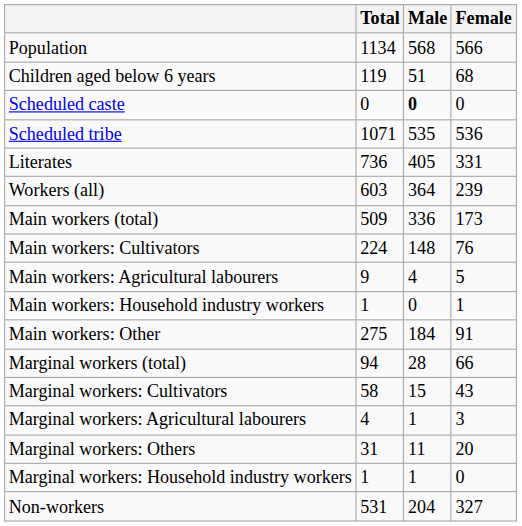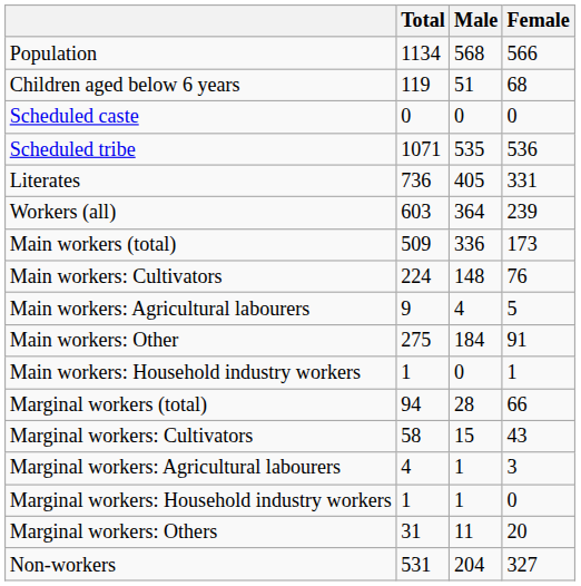 <table class="wikitable sortable">
 <tr>
 <th></th>
 <th>Total</th>
 <th>Male</th>
 <th>Female</th>
 </tr>
 <tr>
 <td>Population</td>
 <td>1134</td>
 <td>568</td>
 <td>566</td>
 </tr>
 <tr>
 <td>Children aged below 6 years</td>
 <td>119</td>
 <td>51</td>
 <td>68</td>
 </tr>
 <tr>
 <td><a href='#'>Scheduled caste</a></td>
 <td>0</td>
-<td><strong>0</strong></td>
+<td>0</td>
 <td>0</td>
 </tr>
 <tr>
 <td><a href='#'>Scheduled tribe</a></td>
 <td>1071</td>
 <td>535</td>
 <td>536</td>
 </tr>
 <tr>
 <td>Literates</td>
 <td>736</td>
 <td>405</td>
 <td>331</td>
 </tr>
 <tr>
 <td>Workers (all)</td>
 <td>603</td>
 <td>364</td>
 <td>239</td>
 </tr>
 <tr>
 <td>Main workers (total)</td>
 <td>509</td>
 <td>336</td>
 <td>173</td>
 </tr>
 <tr>
 <td>Main workers: Cultivators</td>
 <td>224</td>
 <td>148</td>
 <td>76</td>
 </tr>
 <tr>
 <td>Main workers: Agricultural labourers</td>
 <td>9</td>
 <td>4</td>
 <td>5</td>
 </tr>
 <tr>
+<td>Main workers: Other</td>
+<td>275</td>
+<td>184</td>
+<td>91</td>
+</tr>
+<tr>
 <td>Main workers: Household industry workers</td>
 <td>1</td>
 <td>0</td>
 <td>1</td>
-</tr>
-<tr>
-<td>Main workers: Other</td>
-<td>275</td>
-<td>184</td>
-<td>91</td>
 </tr>
 <tr>
 <td>Marginal workers (total)</td>
 <td>94</td>
 <td>28</td>
 <td>66</td>
 </tr>
 <tr>
 <td>Marginal workers: Cultivators</td>
 <td>58</td>
 <td>15</td>
 <td>43</td>
 </tr>
 <tr>
 <td>Marginal workers: Agricultural labourers</td>
 <td>4</td>
 <td>1</td>
 <td>3</td>
 </tr>
 <tr>
+<td>Marginal workers: Household industry workers</td>
+<td>1</td>
+<td>1</td>
+<td>0</td>
+</tr>
+<tr>
 <td>Marginal workers: Others</td>
 <td>31</td>
 <td>11</td>
 <td>20</td>
-</tr>
-<tr>
-<td>Marginal workers: Household industry workers</td>
-<td>1</td>
-<td>1</td>
-<td>0</td>
 </tr>
 <tr>
 <td>Non-workers</td>
 <td>531</td>
 <td>204</td>
 <td>327</td>
 </tr>
 </table>
